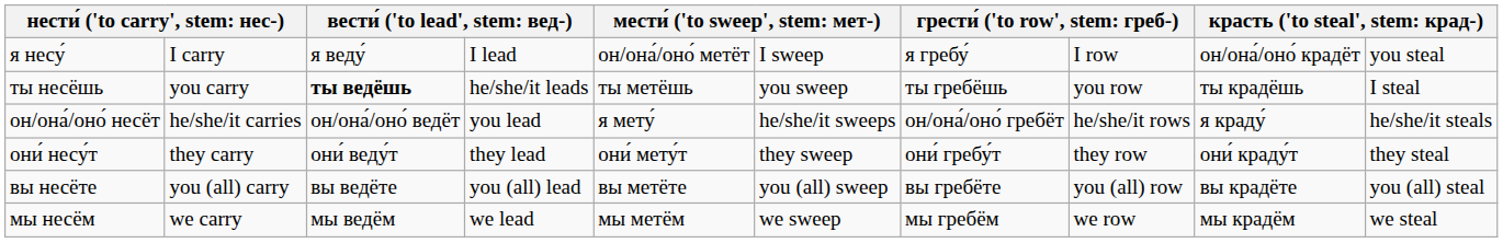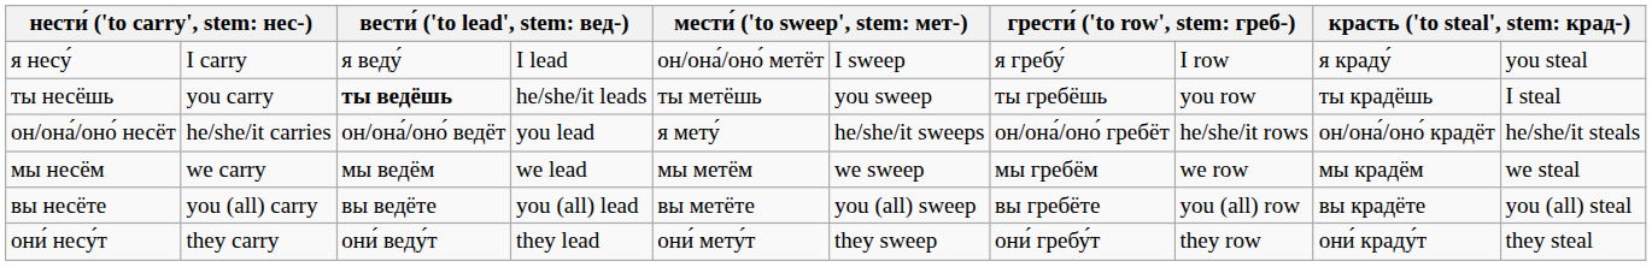 <table class="wikitable">
 <tr>
 <th colspan="2">нести́ ('to carry', stem: нес-)</th>
 <th colspan="2">вести́ ('to lead', stem: вед-)</th>
 <th colspan="2">мести́ ('to sweep', stem: мет-)</th>
 <th colspan="2">грести́ ('to row', stem: греб-)</th>
 <th colspan="2">красть ('to steal', stem: крад-)</th>
 </tr>
 <tr>
 <td>я несу́</td>
 <td>I carry</td>
 <td>я веду́</td>
 <td>I lead</td>
 <td>он/она́/оно́ метёт</td>
 <td>I sweep</td>
 <td>я гребу́</td>
 <td>I row</td>
-<td>он/она́/оно́ крадёт</td>
+<td>я краду́</td>
 <td>you steal</td>
 </tr>
 <tr>
 <td>ты несёшь</td>
 <td>you carry</td>
 <td><strong>ты ведёшь</strong></td>
 <td>he/she/it leads</td>
 <td>ты метёшь</td>
 <td>you sweep</td>
 <td>ты гребёшь</td>
 <td>you row</td>
 <td>ты крадёшь</td>
 <td>I steal</td>
 </tr>
 <tr>
 <td>он/она́/оно́ несёт</td>
 <td>he/she/it carries</td>
 <td>он/она́/оно́ ведёт</td>
 <td>you lead</td>
 <td>я мету́</td>
 <td>he/she/it sweeps</td>
 <td>он/она́/оно́ гребёт</td>
 <td>he/she/it rows</td>
-<td>я краду́</td>
+<td>он/она́/оно́ крадёт</td>
 <td>he/she/it steals</td>
 </tr>
 <tr>
-<td>они́ несу́т</td>
-<td>they carry</td>
-<td>они́ веду́т</td>
-<td>they lead</td>
-<td>они́ мету́т</td>
-<td>they sweep</td>
-<td>они́ гребу́т</td>
-<td>they row</td>
-<td>они́ краду́т</td>
-<td>they steal</td>
+<td>мы несём</td>
+<td>we carry</td>
+<td>мы ведём</td>
+<td>we lead</td>
+<td>мы метём</td>
+<td>we sweep</td>
+<td>мы гребём</td>
+<td>we row</td>
+<td>мы крадём</td>
+<td>we steal</td>
 </tr>
 <tr>
 <td>вы несёте</td>
 <td>you (all) carry</td>
 <td>вы ведёте</td>
 <td>you (all) lead</td>
 <td>вы метёте</td>
 <td>you (all) sweep</td>
 <td>вы гребёте</td>
 <td>you (all) row</td>
 <td>вы крадёте</td>
 <td>you (all) steal</td>
 </tr>
 <tr>
-<td>мы несём</td>
-<td>we carry</td>
-<td>мы ведём</td>
-<td>we lead</td>
-<td>мы метём</td>
-<td>we sweep</td>
-<td>мы гребём</td>
-<td>we row</td>
-<td>мы крадём</td>
-<td>we steal</td>
+<td>они́ несу́т</td>
+<td>they carry</td>
+<td>они́ веду́т</td>
+<td>they lead</td>
+<td>они́ мету́т</td>
+<td>they sweep</td>
+<td>они́ гребу́т</td>
+<td>they row</td>
+<td>они́ краду́т</td>
+<td>they steal</td>
 </tr>
 </table>
